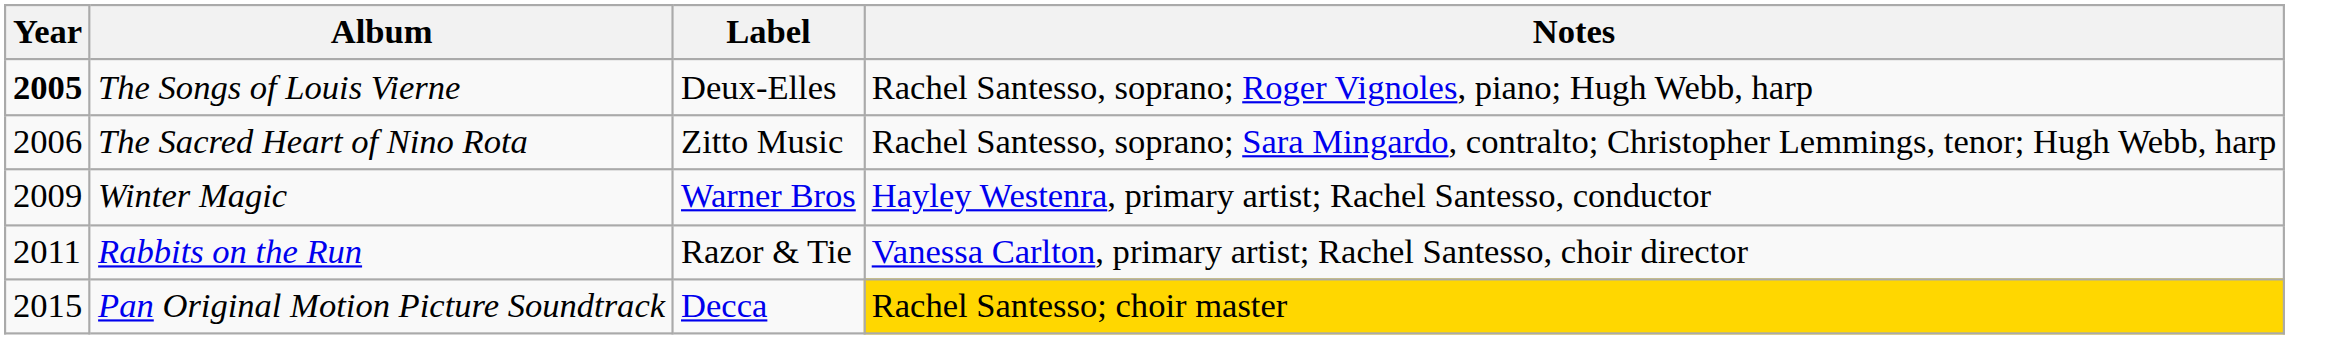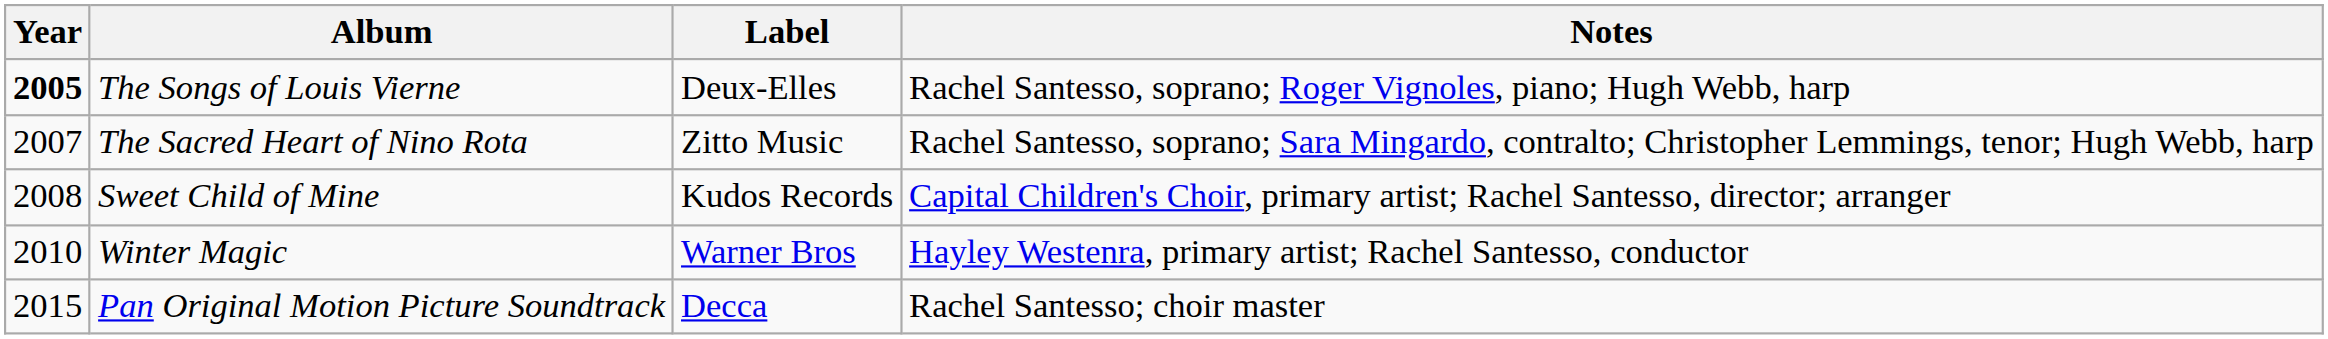 <table class="wikitable">
 <tr>
 <th>Year</th>
 <th>Album</th>
 <th>Label</th>
 <th>Notes</th>
 </tr>
 <tr>
 <td><strong>2005</strong></td>
 <td><em>The Songs of Louis Vierne</em></td>
 <td>Deux-Elles</td>
 <td>Rachel Santesso, soprano; <a href='#'>Roger Vignoles</a>, piano; Hugh Webb, harp</td>
 </tr>
 <tr>
-<td>2006</td>
+<td>2007</td>
 <td><em>The Sacred Heart of Nino Rota</em></td>
 <td>Zitto Music</td>
 <td>Rachel Santesso, soprano; <a href='#'>Sara Mingardo</a>, contralto; Christopher Lemmings, tenor; Hugh Webb, harp</td>
 </tr>
 <tr>
-<td>2009</td>
+<td>2008</td>
+<td><em>Sweet Child of Mine</em></td>
+<td>Kudos Records</td>
+<td><a href='#'>Capital Children's Choir</a>, primary artist; Rachel Santesso, director; arranger</td>
+</tr>
+<tr>
+<td>2010</td>
 <td><em>Winter Magic</em></td>
 <td><a href='#'>Warner Bros</a></td>
 <td><a href='#'>Hayley Westenra</a>, primary artist; Rachel Santesso, conductor</td>
 </tr>
 <tr>
-<td>2011</td>
-<td><em><a href='#'>Rabbits on the Run</a></em></td>
-<td>Razor & Tie</td>
-<td><a href='#'>Vanessa Carlton</a>, primary artist; Rachel Santesso, choir director</td>
-</tr>
-<tr>
 <td>2015</td>
 <td><em><a href='#'>Pan</a> Original Motion Picture Soundtrack</em></td>
 <td><a href='#'>Decca</a></td>
-<td style="background: gold;">Rachel Santesso; choir master</td>
+<td>Rachel Santesso; choir master</td>
 </tr>
 </table>
